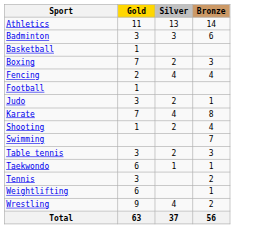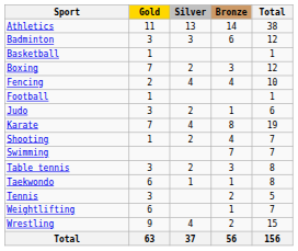 <table class="wikitable sortable" style="text-align:center;">
 <tr>
 <th width=180>Sport</th>
 <th scope="col" style="background:gold; width:55px;">Gold</th>
 <th scope="col" style="background:silver; width:55px;">Silver</th>
 <th scope="col" style="background:#cc9966; width:55px;">Bronze</th>
+<th width=55>Total</th>
 </tr>
 <tr>
 <td align=left><a href='#'>Athletics</a></td>
 <td>11</td>
 <td>13</td>
 <td>14</td>
+<td>38</td>
 </tr>
 <tr>
 <td align=left><a href='#'>Badminton</a></td>
 <td>3</td>
 <td>3</td>
 <td>6</td>
+<td>12</td>
 </tr>
 <tr>
 <td align=left><a href='#'>Basketball</a></td>
 <td>1</td>
 <td></td>
 <td></td>
+<td>1</td>
 </tr>
 <tr>
 <td align=left><a href='#'>Boxing</a></td>
 <td>7</td>
 <td>2</td>
 <td>3</td>
+<td>12</td>
 </tr>
 <tr>
 <td align=left><a href='#'>Fencing</a></td>
 <td>2</td>
 <td>4</td>
 <td>4</td>
+<td>10</td>
 </tr>
 <tr>
 <td align=left><a href='#'>Football</a></td>
 <td>1</td>
 <td></td>
 <td></td>
+<td>1</td>
 </tr>
 <tr>
 <td align=left><a href='#'>Judo</a></td>
 <td>3</td>
 <td>2</td>
 <td>1</td>
+<td>6</td>
 </tr>
 <tr>
 <td align=left><a href='#'>Karate</a></td>
 <td>7</td>
 <td>4</td>
 <td>8</td>
+<td>19</td>
 </tr>
 <tr>
 <td align=left><a href='#'>Shooting</a></td>
 <td>1</td>
 <td>2</td>
 <td>4</td>
+<td>7</td>
 </tr>
 <tr>
 <td align=left><a href='#'>Swimming</a></td>
 <td></td>
 <td></td>
+<td>7</td>
 <td>7</td>
 </tr>
 <tr>
 <td align=left><a href='#'>Table tennis</a></td>
 <td>3</td>
 <td>2</td>
 <td>3</td>
+<td>8</td>
 </tr>
 <tr>
 <td align=left><a href='#'>Taekwondo</a></td>
 <td>6</td>
 <td>1</td>
 <td>1</td>
+<td>8</td>
 </tr>
 <tr>
 <td align=left><a href='#'>Tennis</a></td>
 <td>3</td>
 <td></td>
 <td>2</td>
+<td>5</td>
 </tr>
 <tr>
 <td align=left><a href='#'>Weightlifting</a></td>
 <td>6</td>
 <td></td>
 <td>1</td>
+<td>7</td>
 </tr>
 <tr>
 <td align=left><a href='#'>Wrestling</a></td>
 <td>9</td>
 <td>4</td>
 <td>2</td>
+<td>15</td>
 </tr>
 <tr class="sortbottom">
 <th>Total</th>
 <th>63</th>
 <th>37</th>
 <th>56</th>
+<th>156</th>
 </tr>
 </table>
